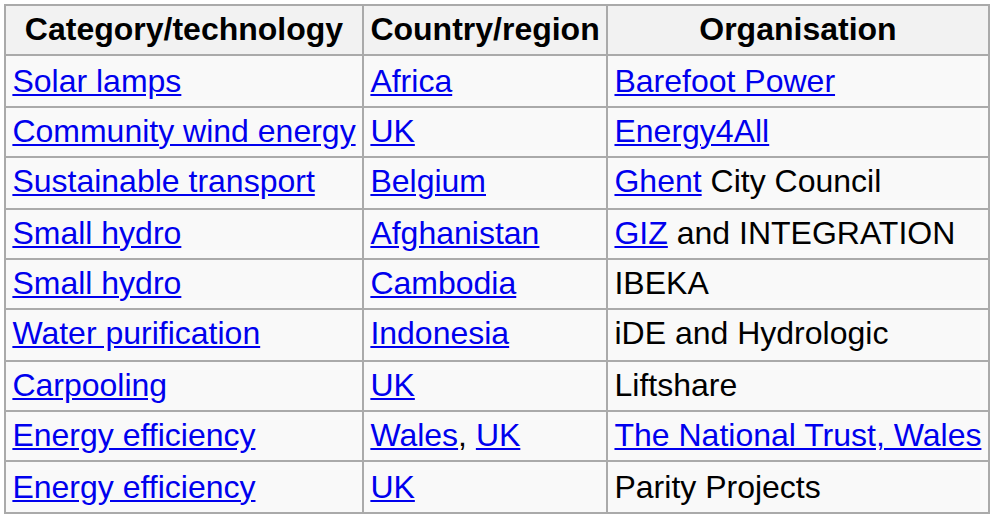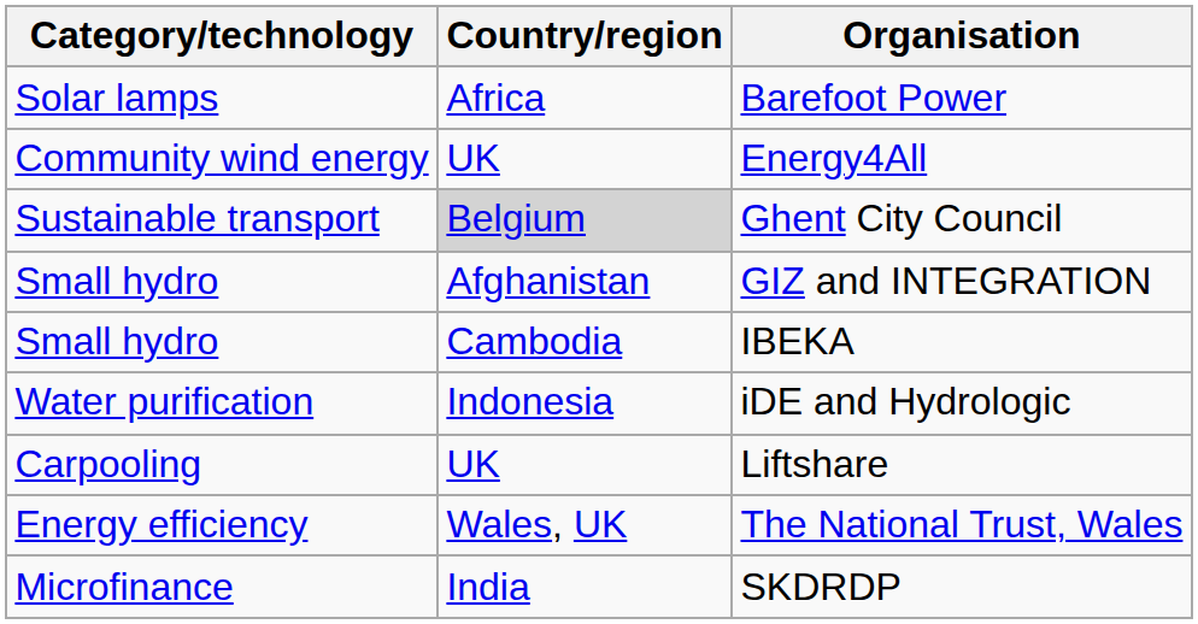 <table class="wikitable">
 <tr>
 <th>Category/technology</th>
 <th>Country/region</th>
 <th>Organisation</th>
 </tr>
 <tr>
 <td><a href='#'>Solar lamps</a></td>
 <td><a href='#'>Africa</a></td>
 <td><a href='#'>Barefoot Power</a></td>
 </tr>
 <tr>
 <td><a href='#'>Community wind energy</a></td>
 <td><a href='#'>UK</a></td>
 <td><a href='#'>Energy4All</a></td>
 </tr>
 <tr>
 <td><a href='#'>Sustainable transport</a></td>
-<td><a href='#'>Belgium</a></td>
+<td style="background: lightgrey;"><a href='#'>Belgium</a></td>
 <td><a href='#'>Ghent</a> City Council</td>
 </tr>
 <tr>
 <td><a href='#'>Small hydro</a></td>
 <td><a href='#'>Afghanistan</a></td>
 <td><a href='#'>GIZ</a> and INTEGRATION</td>
 </tr>
 <tr>
 <td><a href='#'>Small hydro</a></td>
 <td><a href='#'>Cambodia</a></td>
 <td>IBEKA</td>
 </tr>
 <tr>
 <td><a href='#'>Water purification</a></td>
 <td><a href='#'>Indonesia</a></td>
 <td>iDE and Hydrologic</td>
 </tr>
 <tr>
 <td><a href='#'>Carpooling</a></td>
 <td><a href='#'>UK</a></td>
 <td>Liftshare</td>
 </tr>
 <tr>
 <td><a href='#'>Energy efficiency</a></td>
 <td><a href='#'>Wales</a>, <a href='#'>UK</a></td>
 <td><a href='#'>The National Trust, Wales</a></td>
 </tr>
 <tr>
-<td><a href='#'>Energy efficiency</a></td>
-<td><a href='#'>UK</a></td>
-<td>Parity Projects</td>
+<td><a href='#'>Microfinance</a></td>
+<td><a href='#'>India</a></td>
+<td>SKDRDP</td>
 </tr>
 </table>
